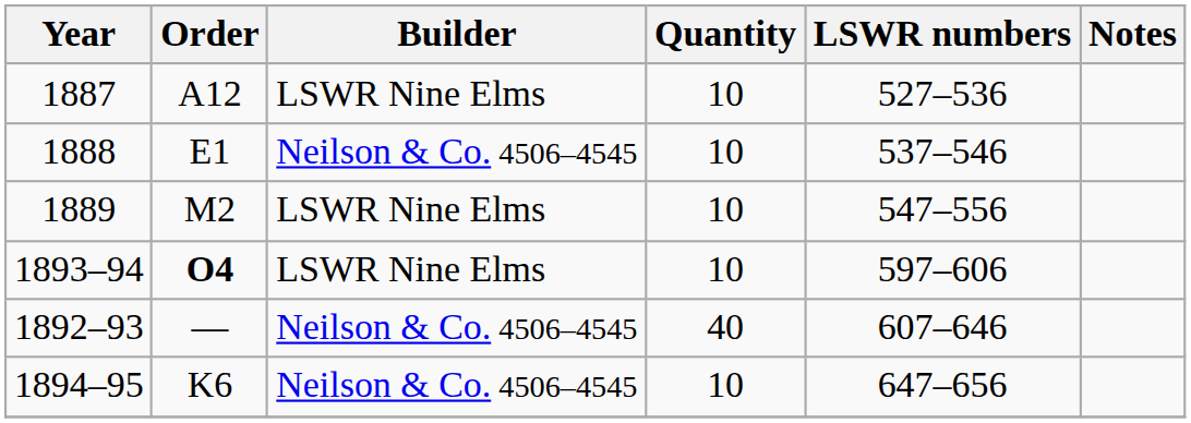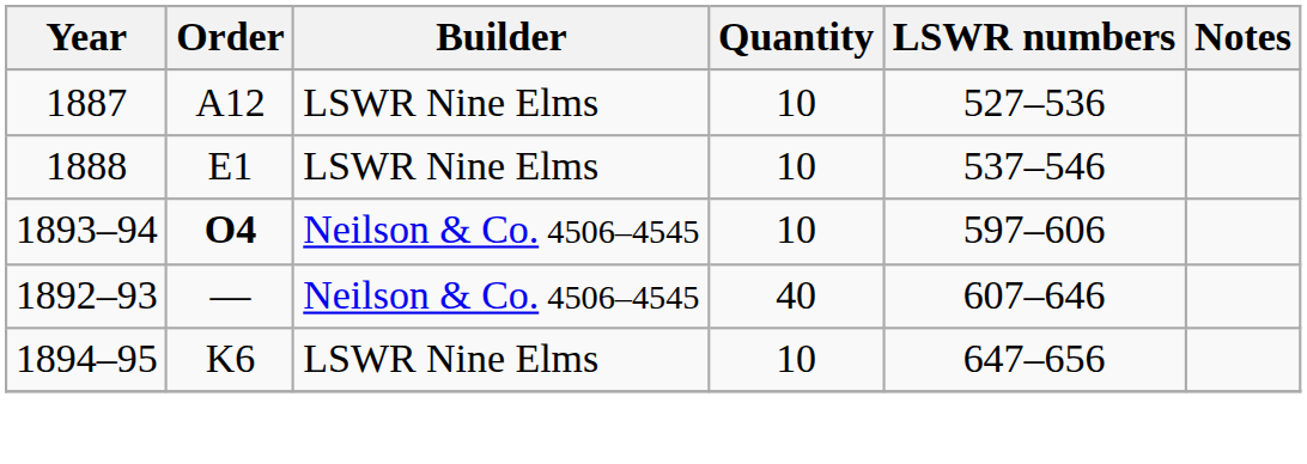 <table class="wikitable" style=text-align:center>
 <tr>
 <th>Year</th>
 <th>Order</th>
 <th>Builder</th>
 <th>Quantity</th>
 <th>LSWR numbers</th>
 <th>Notes</th>
 </tr>
 <tr>
 <td>1887</td>
 <td>A12</td>
 <td align=left>LSWR Nine Elms</td>
 <td>10</td>
 <td>527–536</td>
 <td align=left></td>
 </tr>
 <tr>
 <td>1888</td>
 <td>E1</td>
-<td align=left><a href='#'>Neilson & Co.</a><small> 4506–4545</small></td>
+<td align=left>LSWR Nine Elms</td>
 <td>10</td>
 <td>537–546</td>
 <td align=left></td>
 </tr>
 <tr>
-<td>1889</td>
-<td>M2</td>
-<td align=left>LSWR Nine Elms</td>
-<td>10</td>
-<td>547–556</td>
-<td align=left></td>
-</tr>
-<tr>
 <td>1893–94</td>
 <td><strong>O4</strong></td>
-<td align=left>LSWR Nine Elms</td>
+<td align=left><a href='#'>Neilson & Co.</a><small> 4506–4545</small></td>
 <td>10</td>
 <td>597–606</td>
 <td align=left></td>
 </tr>
 <tr>
 <td>1892–93</td>
 <td>—</td>
 <td align=left><a href='#'>Neilson & Co.</a><small> 4506–4545</small></td>
 <td>40</td>
 <td>607–646</td>
 <td align=left></td>
 </tr>
 <tr>
 <td>1894–95</td>
 <td>K6</td>
-<td align=left><a href='#'>Neilson & Co.</a><small> 4506–4545</small></td>
+<td align=left>LSWR Nine Elms</td>
 <td>10</td>
 <td>647–656</td>
 <td align=left></td>
 </tr>
 <tr>
 </tr>
 </table>
